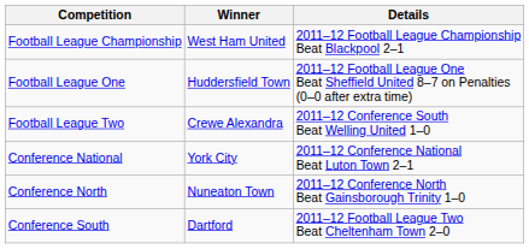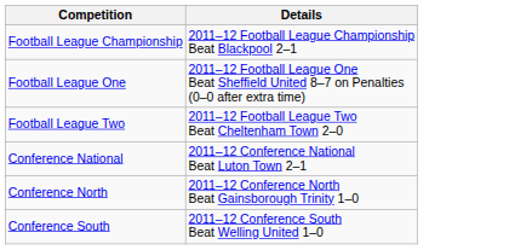 <table class="wikitable">
 <tr>
 <th>Competition</th>
-<th>Winner</th>
 <th>Details</th>
 </tr>
 <tr>
 <td><a href='#'>Football League Championship</a></td>
-<td><a href='#'>West Ham United</a></td>
 <td><a href='#'>2011–12 Football League Championship</a><br> Beat <a href='#'>Blackpool</a> 2–1</td>
 </tr>
 <tr>
 <td><a href='#'>Football League One</a></td>
-<td><a href='#'>Huddersfield Town</a></td>
 <td><a href='#'>2011–12 Football League One</a><br> Beat <a href='#'>Sheffield United</a> 8–7 on Penalties<br>(0–0 after extra time)</td>
 </tr>
 <tr>
 <td><a href='#'>Football League Two</a></td>
-<td><a href='#'>Crewe Alexandra</a></td>
-<td><a href='#'>2011–12 Conference South</a><br> Beat <a href='#'>Welling United</a> 1–0</td>
+<td><a href='#'>2011–12 Football League Two</a><br> Beat <a href='#'>Cheltenham Town</a> 2–0</td>
 </tr>
 <tr>
 <td><a href='#'>Conference National</a></td>
-<td><a href='#'>York City</a></td>
 <td><a href='#'>2011–12 Conference National</a><br> Beat <a href='#'>Luton Town</a> 2–1</td>
 </tr>
 <tr>
 <td><a href='#'>Conference North</a></td>
-<td><a href='#'>Nuneaton Town</a></td>
 <td><a href='#'>2011–12 Conference North</a><br> Beat <a href='#'>Gainsborough Trinity</a> 1–0</td>
 </tr>
 <tr>
 <td><a href='#'>Conference South</a></td>
-<td><a href='#'>Dartford</a></td>
-<td><a href='#'>2011–12 Football League Two</a><br> Beat <a href='#'>Cheltenham Town</a> 2–0</td>
+<td><a href='#'>2011–12 Conference South</a><br> Beat <a href='#'>Welling United</a> 1–0</td>
 </tr>
 </table>
